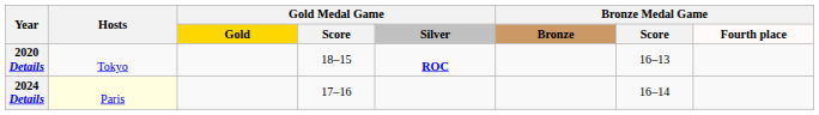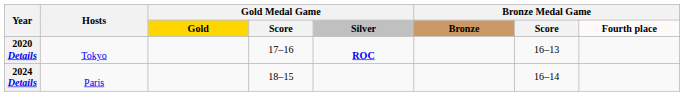 <table class="wikitable sortable sticky-header-multi" style="border-collapse:collapse; font-size:100%; text-align:center;">
 <tr>
 <th scope="col" rowspan=2 width=5%>Year</th>
 <th scope="col" rowspan=2 width=15%>Hosts</th>
 <th scope="colgroup" colspan=3 class="unsortable">Gold Medal Game</th>
 <th scope="colgroup" colspan=3 class="unsortable">Bronze Medal Game</th>
 </tr>
 <tr>
 <th scope="col" style="width:14%; background:gold;">Gold</th>
 <th scope="col" width=9%>Score</th>
 <th scope="col" style="width:14%; background:silver;">Silver</th>
 <th scope="col" style="width:14%; background:#cc9966;">Bronze</th>
 <th scope="col" width=9%>Score</th>
 <th scope="col" style="width:14%; background:snow;">Fourth place</th>
 </tr>
 <tr>
 <th scope="row">2020<br><em><a href='#'>Details</a></em></th>
 <td> <br> <a href='#'>Tokyo</a></td>
 <td><strong></strong></td>
-<td>18–15</td>
+<td>17–16</td>
 <td><strong> <br> <a href='#'>ROC</a></strong></td>
 <td></td>
 <td>16–13</td>
 <td></td>
 </tr>
 <tr>
 <th scope="row">2024<br><em><a href='#'>Details</a></em></th>
-<td style="background: lightyellow;"> <br> <a href='#'>Paris</a></td>
+<td> <br> <a href='#'>Paris</a></td>
 <td><strong></strong></td>
-<td>17–16</td>
+<td>18–15</td>
 <td></td>
 <td></td>
 <td>16–14</td>
 <td></td>
 </tr>
 </table>
